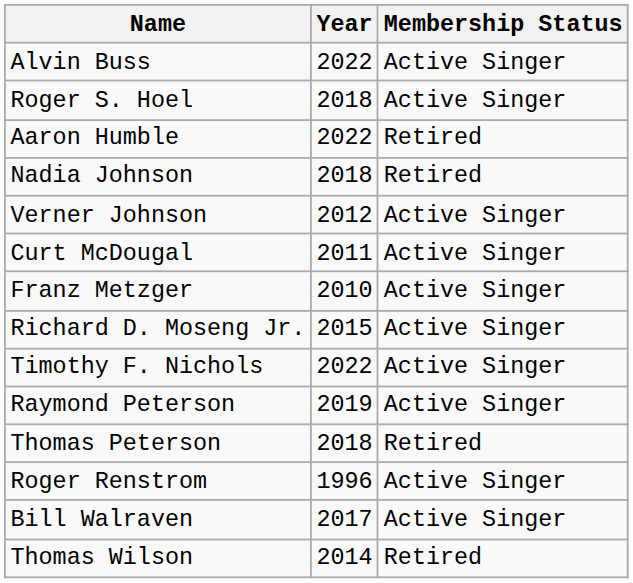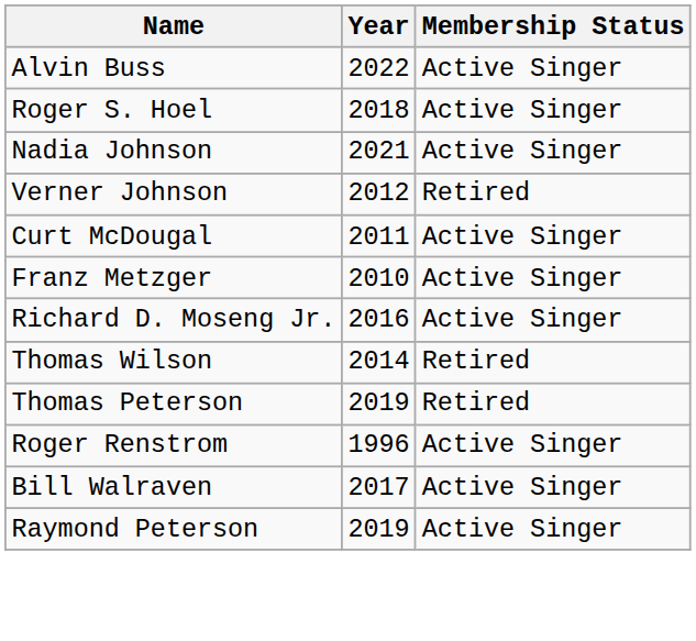 <table class="wikitable mw-collapsible">
 <tr>
 <th>Name</th>
 <th>Year</th>
 <th>Membership Status</th>
 </tr>
 <tr>
 <td>Alvin Buss</td>
 <td>2022</td>
 <td>Active Singer</td>
 </tr>
 <tr>
 <td>Roger S. Hoel</td>
 <td>2018</td>
 <td>Active Singer</td>
 </tr>
 <tr>
-<td>Aaron Humble</td>
-<td>2022</td>
-<td>Retired</td>
-</tr>
-<tr>
 <td>Nadia Johnson</td>
-<td>2018</td>
-<td>Retired</td>
+<td>2021</td>
+<td>Active Singer</td>
 </tr>
 <tr>
 <td>Verner Johnson</td>
 <td>2012</td>
-<td>Active Singer</td>
+<td>Retired</td>
 </tr>
 <tr>
 <td>Curt McDougal</td>
 <td>2011</td>
 <td>Active Singer</td>
 </tr>
 <tr>
 <td>Franz Metzger</td>
 <td>2010</td>
 <td>Active Singer</td>
 </tr>
 <tr>
 <td>Richard D. Moseng Jr.</td>
-<td>2015</td>
+<td>2016</td>
 <td>Active Singer</td>
 </tr>
 <tr>
-<td>Timothy F. Nichols</td>
-<td>2022</td>
-<td>Active Singer</td>
-</tr>
-<tr>
-<td>Raymond Peterson</td>
-<td>2019</td>
-<td>Active Singer</td>
+<td>Thomas Wilson</td>
+<td>2014</td>
+<td>Retired</td>
 </tr>
 <tr>
 <td>Thomas Peterson</td>
-<td>2018</td>
+<td>2019</td>
 <td>Retired</td>
 </tr>
 <tr>
 <td>Roger Renstrom</td>
 <td>1996</td>
 <td>Active Singer</td>
 </tr>
 <tr>
 <td>Bill Walraven</td>
 <td>2017</td>
 <td>Active Singer</td>
 </tr>
 <tr>
-<td>Thomas Wilson</td>
-<td>2014</td>
-<td>Retired</td>
+<td>Raymond Peterson</td>
+<td>2019</td>
+<td>Active Singer</td>
 </tr>
 </table>
